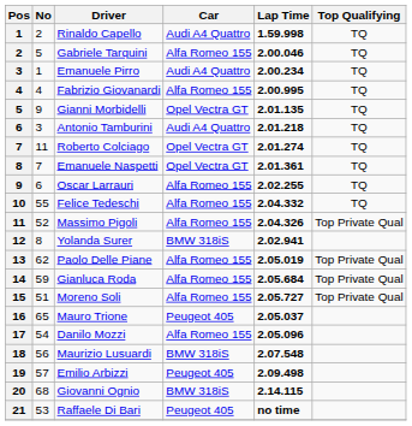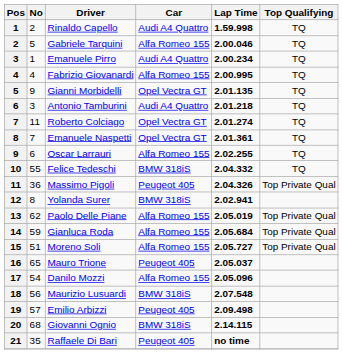 <table class="wikitable" style="font-size: 85%;">
 <tr>
 <th>Pos</th>
 <th>No</th>
 <th>Driver</th>
 <th>Car</th>
 <th>Lap Time</th>
 <th>Top Qualifying</th>
 </tr>
 <tr>
 <th>1</th>
 <td>2</td>
 <td> <a href='#'>Rinaldo Capello</a></td>
 <td><a href='#'>Audi A4 Quattro</a></td>
 <td><strong>1.59.998</strong></td>
 <td align=center>TQ</td>
 </tr>
 <tr>
 <th>2</th>
 <td>5</td>
 <td> <a href='#'>Gabriele Tarquini</a></td>
 <td><a href='#'>Alfa Romeo 155</a></td>
 <td><strong>2.00.046</strong></td>
 <td align=center>TQ</td>
 </tr>
 <tr>
 <th>3</th>
 <td>1</td>
 <td> <a href='#'>Emanuele Pirro</a></td>
 <td><a href='#'>Audi A4 Quattro</a></td>
 <td><strong>2.00.234</strong></td>
 <td align=center>TQ</td>
 </tr>
 <tr>
 <th>4</th>
 <td>4</td>
 <td> <a href='#'>Fabrizio Giovanardi</a></td>
 <td><a href='#'>Alfa Romeo 155</a></td>
 <td><strong>2.00.995</strong></td>
 <td align=center>TQ</td>
 </tr>
 <tr>
 <th>5</th>
 <td>9</td>
 <td> <a href='#'>Gianni Morbidelli</a></td>
 <td><a href='#'> Opel Vectra GT</a></td>
 <td><strong>2.01.135</strong></td>
 <td align=center>TQ</td>
 </tr>
 <tr>
 <th>6</th>
 <td>3</td>
 <td> <a href='#'>Antonio Tamburini</a></td>
 <td><a href='#'>Audi A4 Quattro</a></td>
 <td><strong>2.01.218</strong></td>
 <td align=center>TQ</td>
 </tr>
 <tr>
 <th>7</th>
 <td>11</td>
 <td> <a href='#'>Roberto Colciago</a></td>
 <td><a href='#'> Opel Vectra GT</a></td>
 <td><strong>2.01.274</strong></td>
 <td align=center>TQ</td>
 </tr>
 <tr>
 <th>8</th>
 <td>7</td>
 <td> <a href='#'>Emanuele Naspetti</a></td>
 <td><a href='#'> Opel Vectra GT</a></td>
 <td><strong>2.01.361</strong></td>
 <td align=center>TQ</td>
 </tr>
 <tr>
 <th>9</th>
 <td>6</td>
 <td> <a href='#'>Oscar Larrauri</a></td>
 <td><a href='#'>Alfa Romeo 155</a></td>
 <td><strong>2.02.255</strong></td>
 <td align=center>TQ</td>
 </tr>
 <tr>
 <th>10</th>
 <td>55</td>
 <td> <a href='#'>Felice Tedeschi</a></td>
-<td><a href='#'>Alfa Romeo 155</a></td>
+<td><a href='#'>BMW 318iS</a></td>
 <td><strong>2.04.332</strong></td>
 <td align=center>TQ</td>
 </tr>
 <tr>
 <th>11</th>
-<td>52</td>
+<td>36</td>
 <td> <a href='#'>Massimo Pigoli</a></td>
-<td><a href='#'>Alfa Romeo 155</a></td>
+<td><a href='#'>Peugeot 405</a></td>
 <td><strong>2.04.326</strong></td>
 <td align=center>Top Private Qual</td>
 </tr>
 <tr>
 <th>12</th>
 <td>8</td>
 <td> <a href='#'>Yolanda Surer</a></td>
 <td><a href='#'>BMW 318iS</a></td>
 <td><strong>2.02.941</strong></td>
 <td></td>
 </tr>
 <tr>
 <th>13</th>
 <td>62</td>
 <td> <a href='#'>Paolo Delle Piane</a></td>
 <td><a href='#'>Alfa Romeo 155</a></td>
 <td><strong>2.05.019</strong></td>
 <td align=center>Top Private Qual</td>
 </tr>
 <tr>
 <th>14</th>
 <td>59</td>
 <td> <a href='#'>Gianluca Roda</a></td>
 <td><a href='#'>Alfa Romeo 155</a></td>
 <td><strong>2.05.684</strong></td>
 <td align=center>Top Private Qual</td>
 </tr>
 <tr>
 <th>15</th>
 <td>51</td>
 <td> <a href='#'>Moreno Soli</a></td>
 <td><a href='#'>Alfa Romeo 155</a></td>
 <td><strong>2.05.727</strong></td>
 <td align=center>Top Private Qual</td>
 </tr>
 <tr>
 <th>16</th>
 <td>65</td>
 <td> <a href='#'>Mauro Trione</a></td>
 <td><a href='#'>Peugeot 405</a></td>
 <td><strong>2.05.037</strong></td>
 <td></td>
 </tr>
 <tr>
 <th>17</th>
 <td>54</td>
 <td> <a href='#'>Danilo Mozzi</a></td>
 <td><a href='#'>Alfa Romeo 155</a></td>
 <td><strong>2.05.096</strong></td>
 <td></td>
 </tr>
 <tr>
 <th>18</th>
 <td>56</td>
 <td> <a href='#'>Maurizio Lusuardi</a></td>
 <td><a href='#'>BMW 318iS</a></td>
 <td><strong>2.07.548</strong></td>
 <td></td>
 </tr>
 <tr>
 <th>19</th>
 <td>57</td>
 <td> <a href='#'>Emilio Arbizzi</a></td>
 <td><a href='#'>Peugeot 405</a></td>
 <td><strong>2.09.498</strong></td>
 <td></td>
 </tr>
 <tr>
 <th>20</th>
 <td>68</td>
 <td> <a href='#'>Giovanni Ognio</a></td>
 <td><a href='#'>BMW 318iS</a></td>
 <td><strong>2.14.115</strong></td>
 <td></td>
 </tr>
 <tr>
 <th>21</th>
-<td>53</td>
+<td>35</td>
 <td> <a href='#'>Raffaele Di Bari</a></td>
 <td><a href='#'>Peugeot 405</a></td>
 <td><strong>no time</strong></td>
 <td></td>
 </tr>
 <tr>
 </tr>
 </table>
